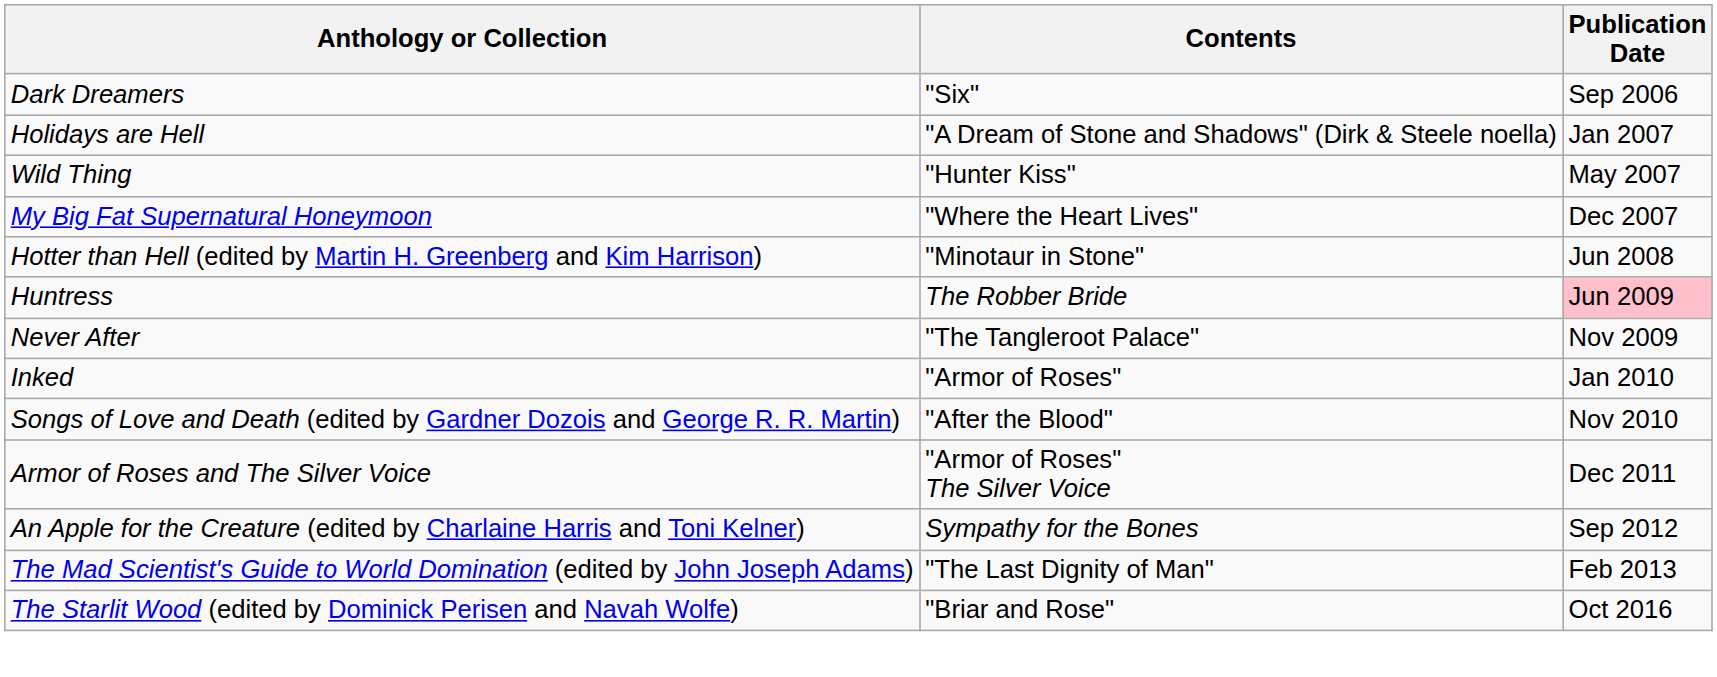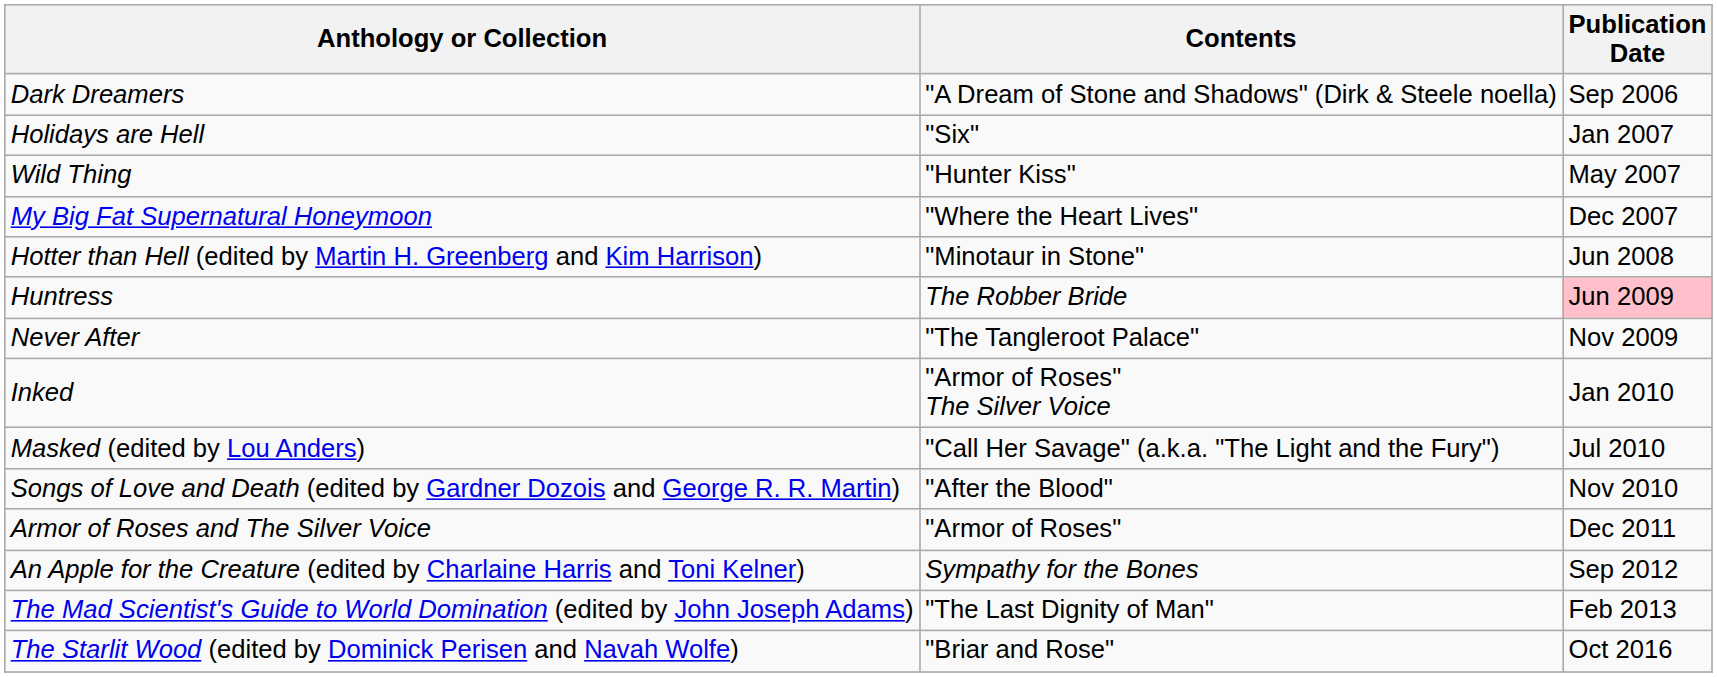 <table class="wikitable">
 <tr>
 <th>Anthology or Collection</th>
 <th>Contents</th>
 <th>Publication<br>Date</th>
 </tr>
 <tr>
 <td><em>Dark Dreamers</em></td>
-<td>"Six"</td>
+<td>"A Dream of Stone and Shadows" (Dirk & Steele noella)</td>
 <td>Sep 2006</td>
 </tr>
 <tr>
 <td><em>Holidays are Hell</em></td>
-<td>"A Dream of Stone and Shadows" (Dirk & Steele noella)</td>
+<td>"Six"</td>
 <td>Jan 2007</td>
 </tr>
 <tr>
 <td><em>Wild Thing</em></td>
 <td>"Hunter Kiss"</td>
 <td>May 2007</td>
 </tr>
 <tr>
 <td><em><a href='#'>My Big Fat Supernatural Honeymoon</a></em></td>
 <td>"Where the Heart Lives"</td>
 <td>Dec 2007</td>
 </tr>
 <tr>
 <td><em>Hotter than Hell</em> (edited by <a href='#'>Martin H. Greenberg</a> and <a href='#'>Kim Harrison</a>)</td>
 <td>"Minotaur in Stone"</td>
 <td>Jun 2008</td>
 </tr>
 <tr>
 <td><em>Huntress</em></td>
 <td><em>The Robber Bride</em></td>
 <td style="background: pink;">Jun 2009</td>
 </tr>
 <tr>
 <td><em>Never After</em></td>
 <td>"The Tangleroot Palace"</td>
 <td>Nov 2009</td>
 </tr>
 <tr>
 <td><em>Inked</em></td>
-<td>"Armor of Roses"</td>
+<td>"Armor of Roses"<br><em>The Silver Voice</em></td>
 <td>Jan 2010</td>
+</tr>
+<tr>
+<td><em>Masked</em> (edited by <a href='#'>Lou Anders</a>)</td>
+<td>"Call Her Savage" (a.k.a. "The Light and the Fury")</td>
+<td>Jul 2010</td>
 </tr>
 <tr>
 <td><em>Songs of Love and Death</em> (edited by <a href='#'>Gardner Dozois</a> and <a href='#'>George R. R. Martin</a>)</td>
 <td>"After the Blood"</td>
 <td>Nov 2010</td>
 </tr>
 <tr>
 <td><em>Armor of Roses and The Silver Voice</em></td>
-<td>"Armor of Roses"<br><em>The Silver Voice</em></td>
+<td>"Armor of Roses"</td>
 <td>Dec 2011</td>
 </tr>
 <tr>
 <td><em>An Apple for the Creature</em> (edited by <a href='#'>Charlaine Harris</a> and <a href='#'>Toni Kelner</a>)</td>
 <td><em>Sympathy for the Bones</em></td>
 <td>Sep 2012</td>
 </tr>
 <tr>
 <td><em><a href='#'>The Mad Scientist's Guide to World Domination</a></em> (edited by <a href='#'>John Joseph Adams</a>)</td>
 <td>"The Last Dignity of Man"</td>
 <td>Feb 2013</td>
 </tr>
 <tr>
 <td><em><a href='#'>The Starlit Wood</a></em> (edited by <a href='#'>Dominick Perisen</a> and <a href='#'>Navah Wolfe</a>)</td>
 <td>"Briar and Rose"</td>
 <td>Oct 2016</td>
 </tr>
 </table>
